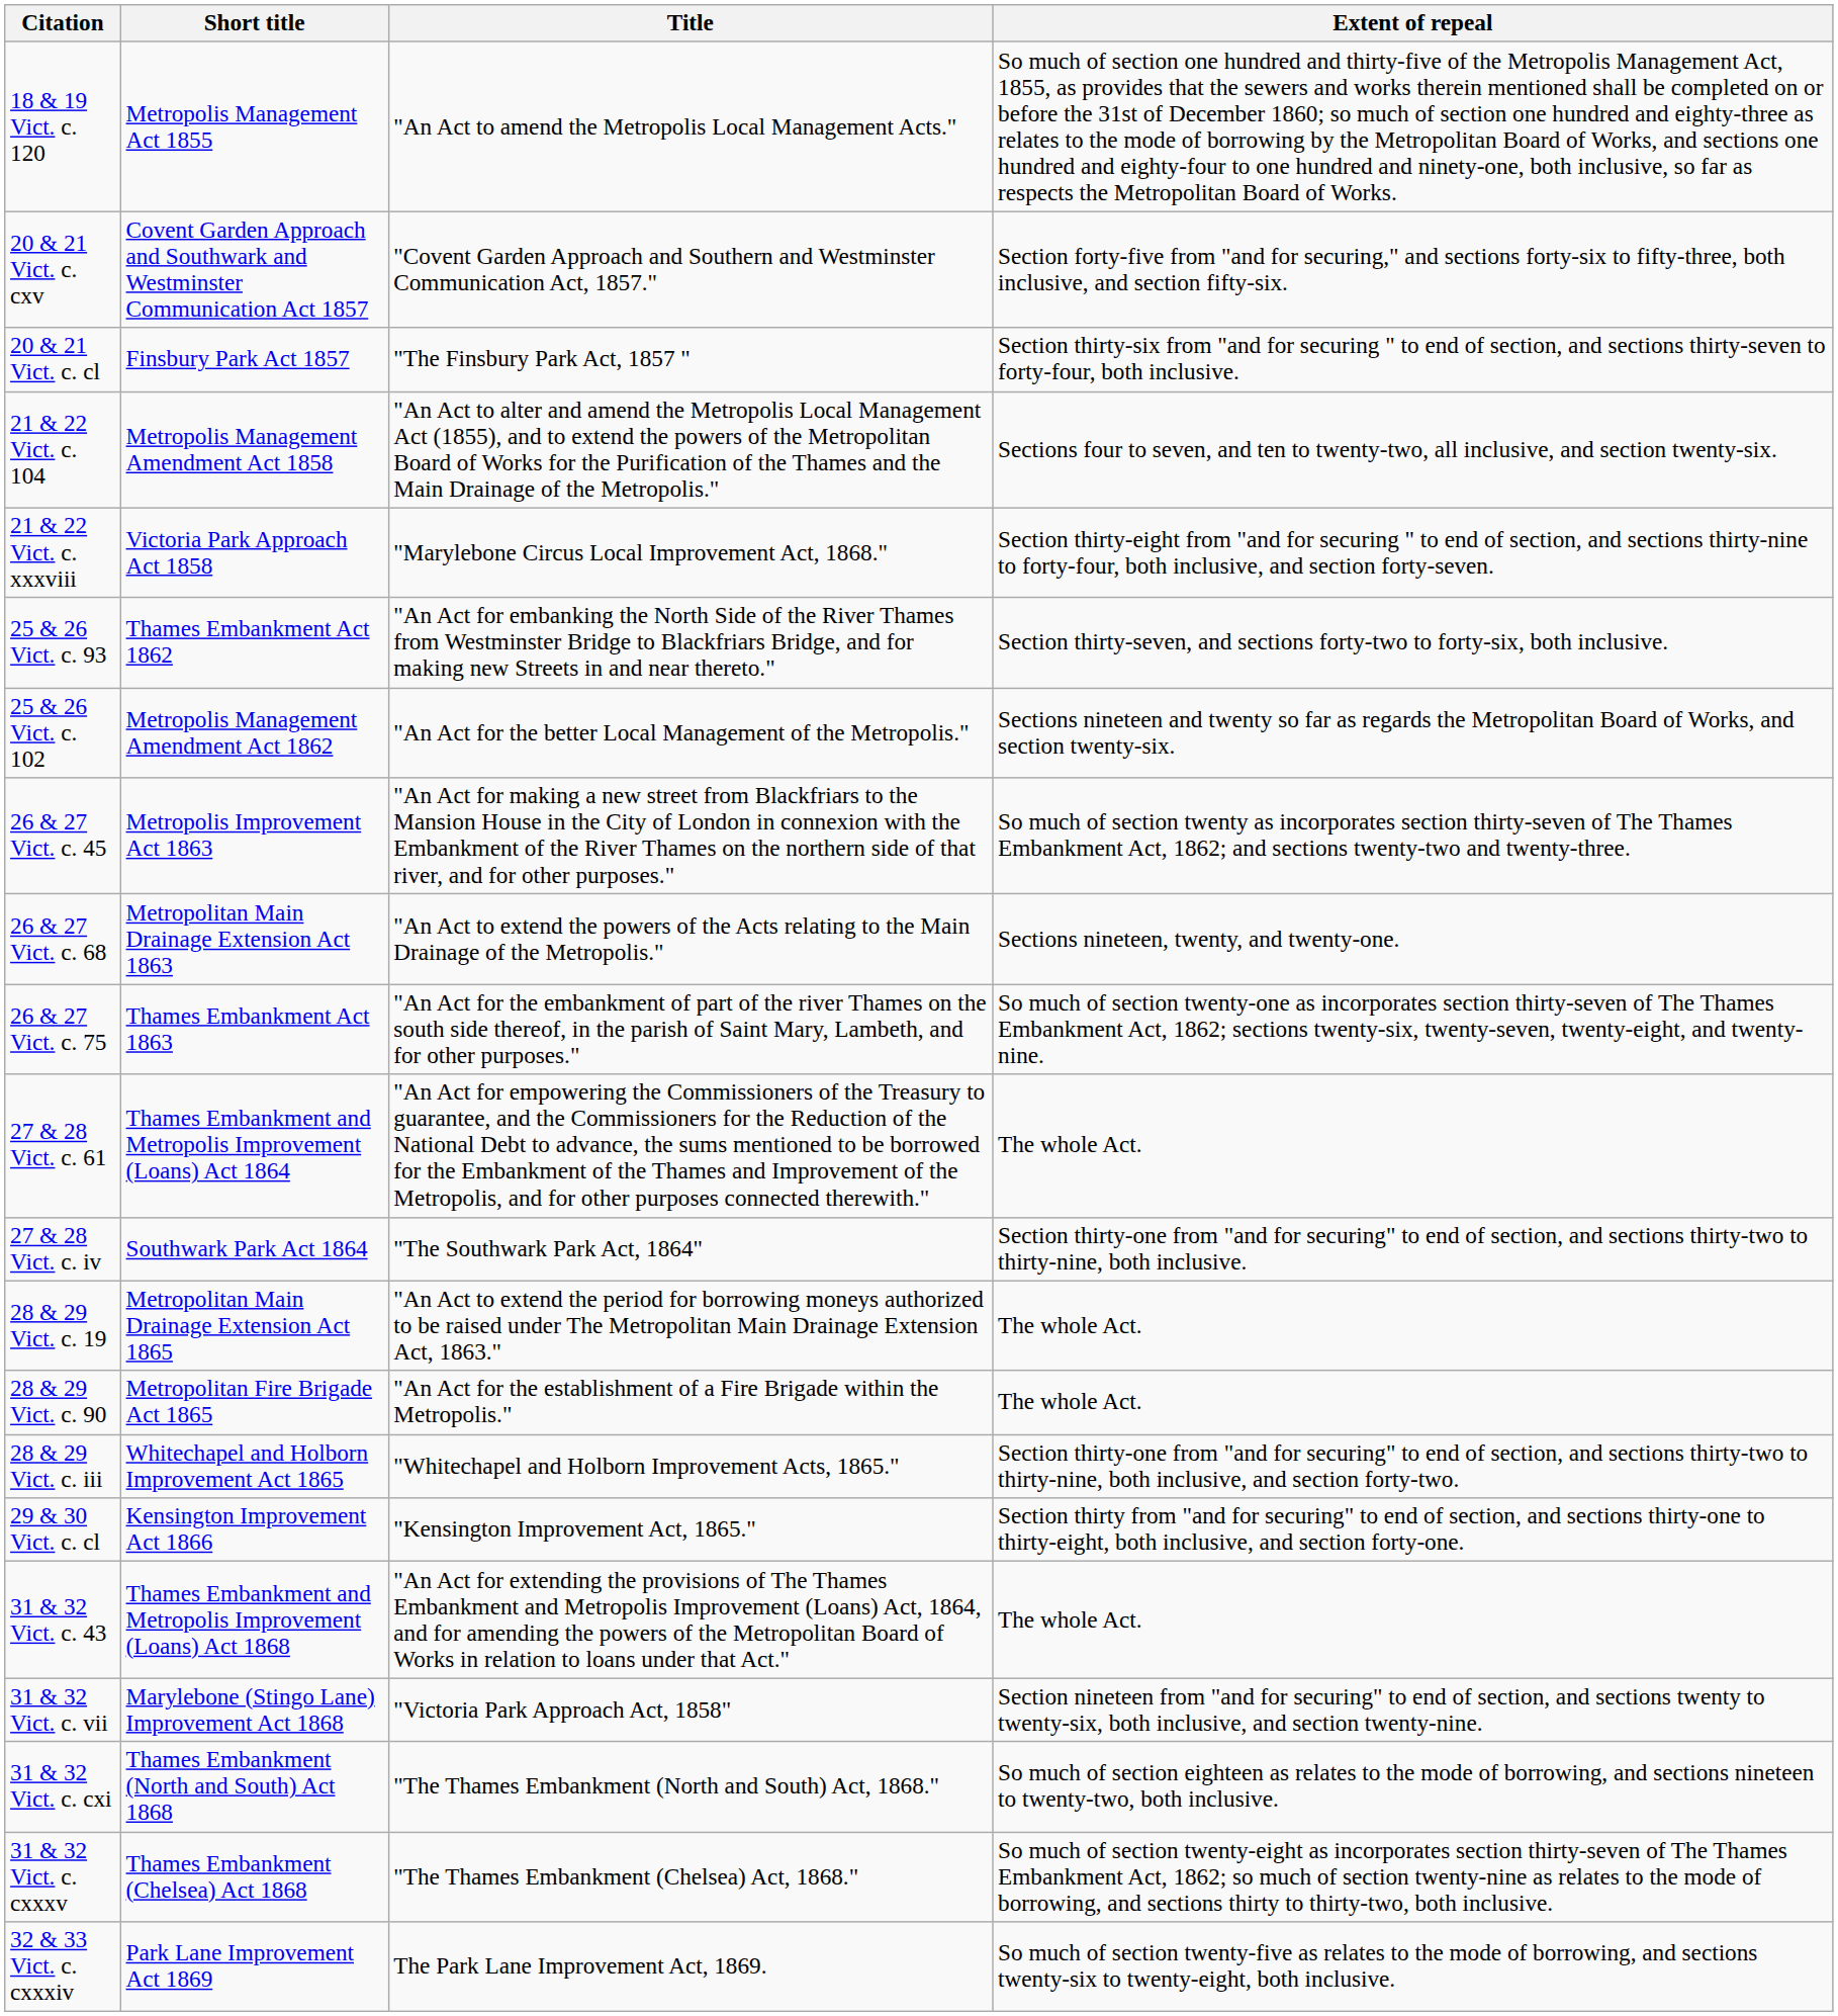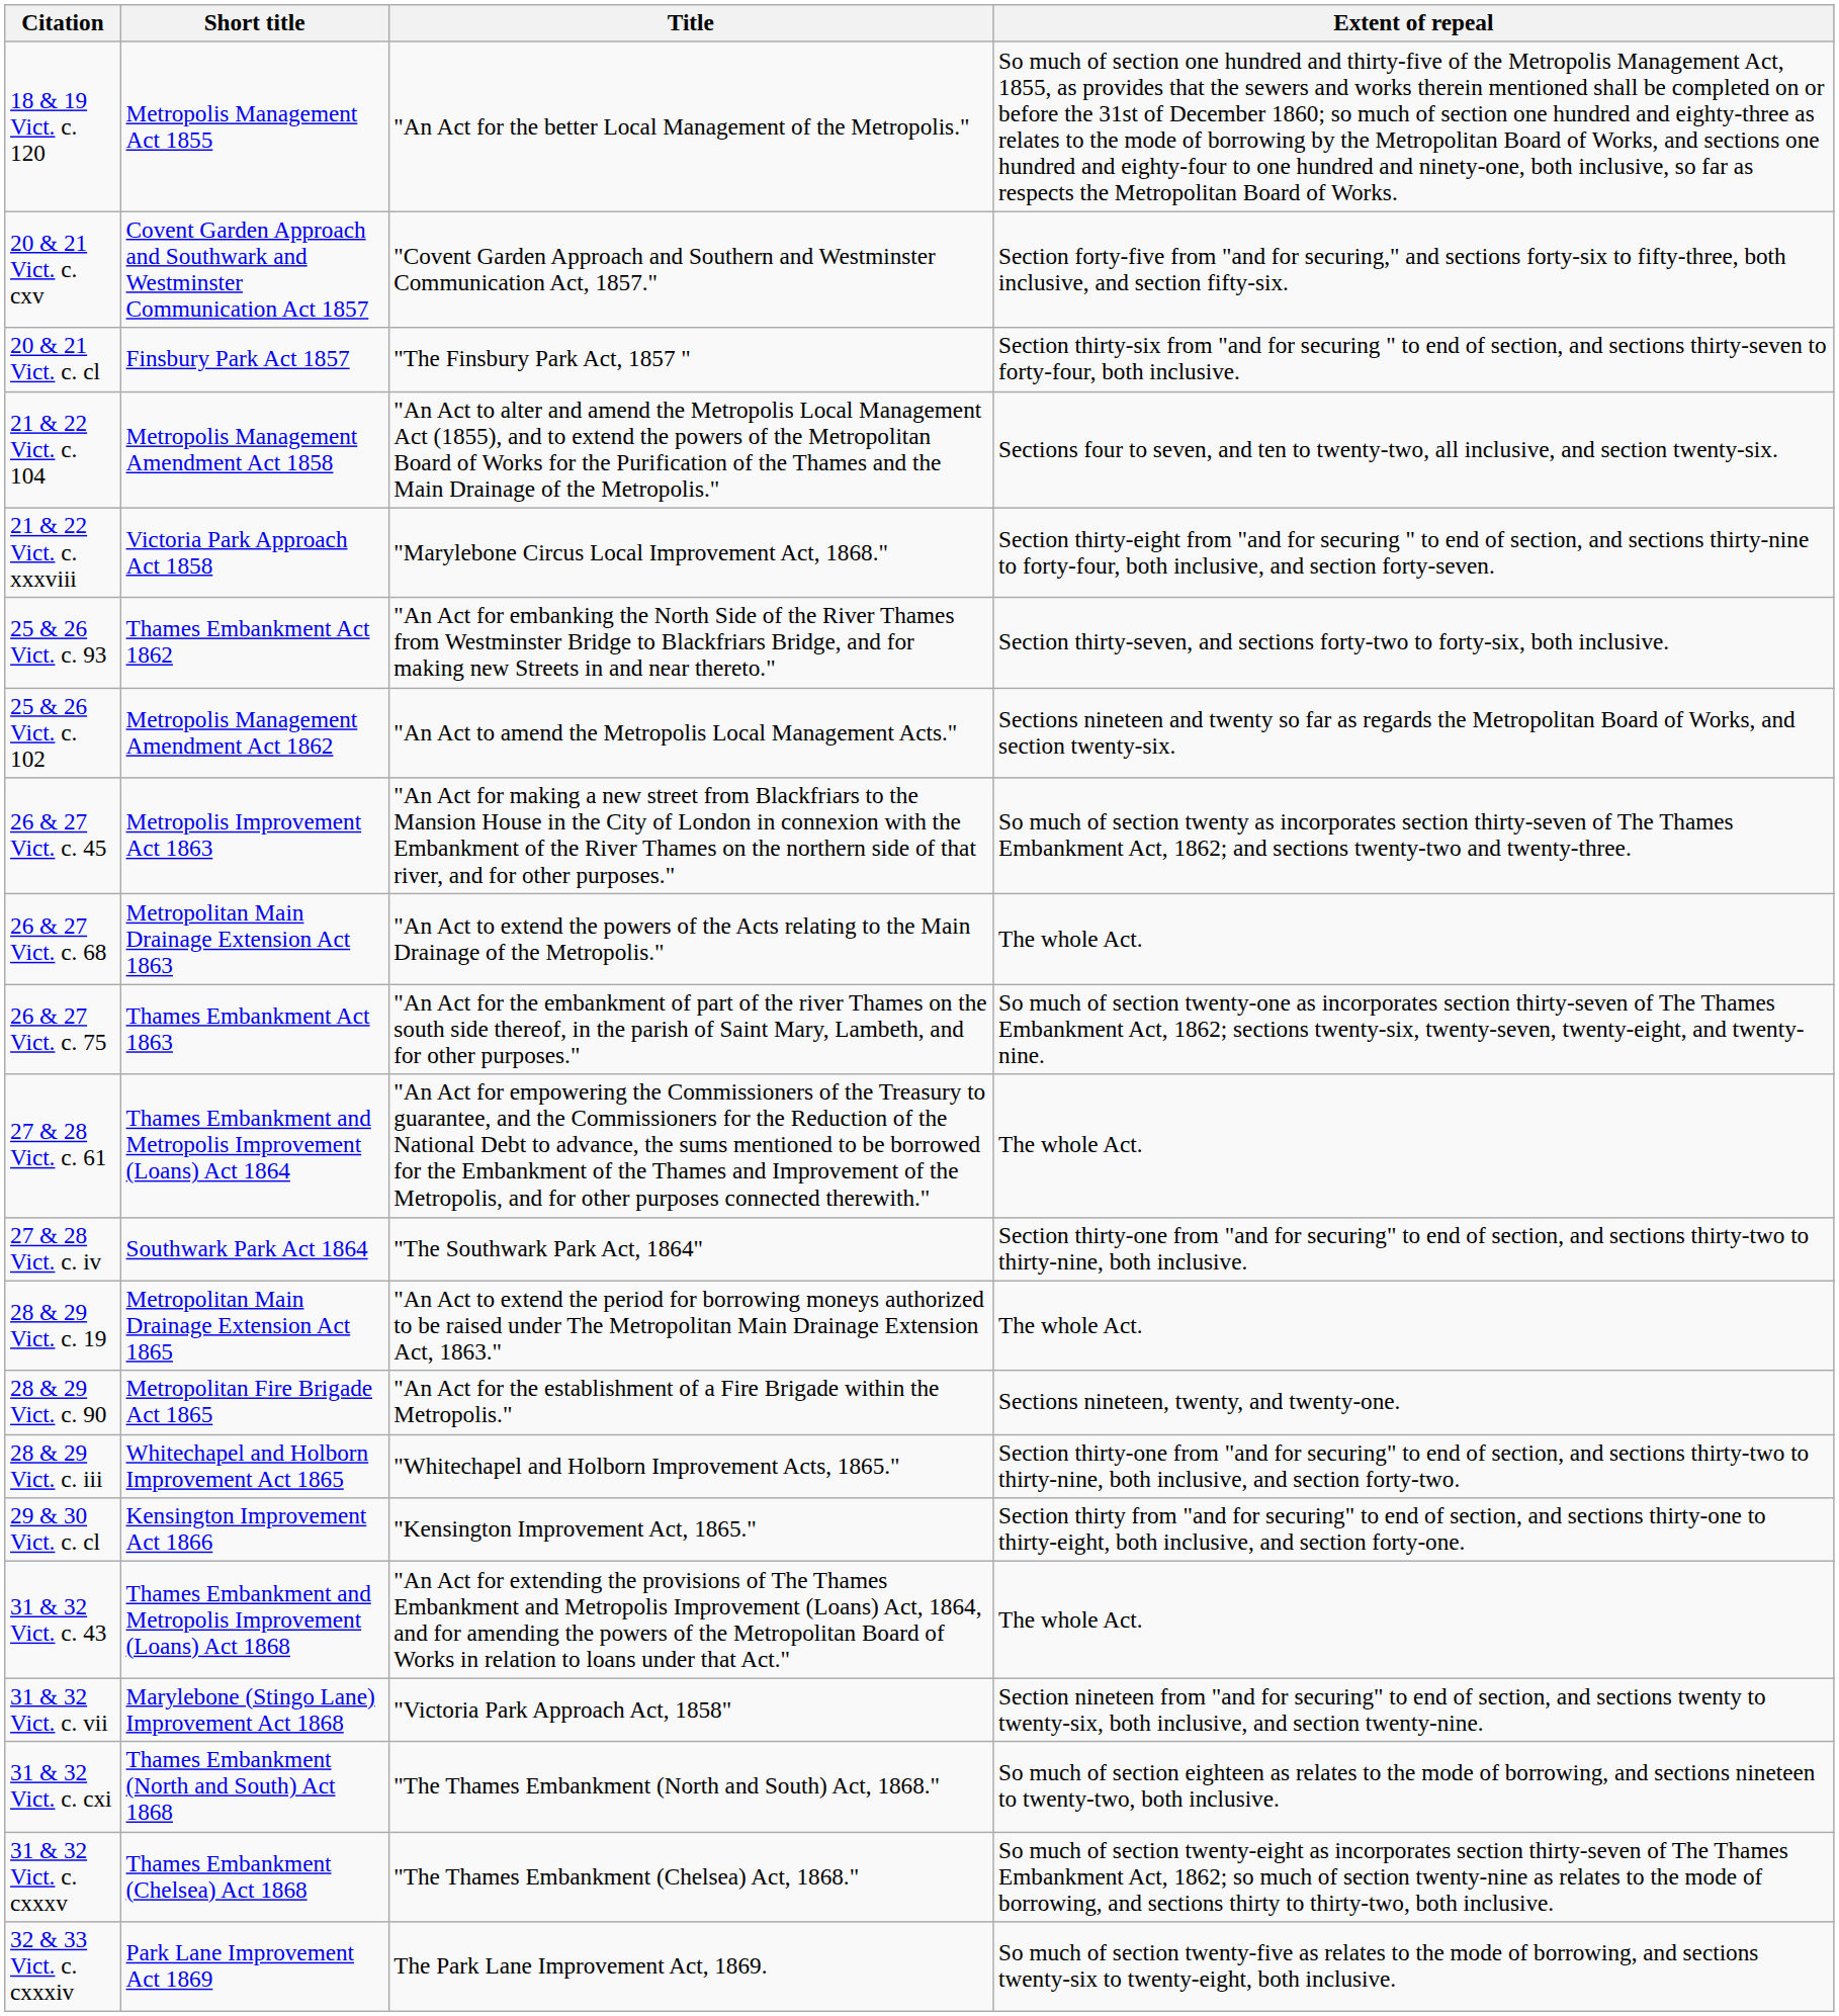 <table class="wikitable">
 <tr>
 <th>Citation</th>
 <th>Short title</th>
 <th>Title</th>
 <th>Extent of repeal</th>
 </tr>
 <tr>
 <td><a href='#'>18 & 19 Vict.</a> c. 120</td>
 <td><a href='#'>Metropolis Management Act 1855</a></td>
-<td>"An Act to amend the Metropolis Local Management Acts."</td>
+<td>"An Act for the better Local Management of the Metropolis."</td>
 <td>So much of section one hundred and thirty-five of the Metropolis Management Act, 1855, as provides that the sewers and works therein mentioned shall be completed on or before the 31st of December 1860; so much of section one hundred and eighty-three as relates to the mode of borrowing by the Metropolitan Board of Works, and sections one hundred and eighty-four to one hundred and ninety-one, both inclusive, so far as respects the Metropolitan Board of Works.</td>
 </tr>
 <tr>
 <td><a href='#'>20 & 21 Vict.</a> c. cxv</td>
 <td><a href='#'>Covent Garden Approach and Southwark and Westminster Communication Act 1857</a></td>
 <td>"Covent Garden Approach and Southern and Westminster Communication Act, 1857."</td>
 <td>Section forty-five from "and for securing," and sections forty-six to fifty-three, both inclusive, and section fifty-six.</td>
 </tr>
 <tr>
 <td><a href='#'>20 & 21 Vict.</a> c. cl</td>
 <td><a href='#'>Finsbury Park Act 1857</a></td>
 <td>"The Finsbury Park Act, 1857 "</td>
 <td>Section thirty-six from "and for securing " to end of section, and sections thirty-seven to forty-four, both inclusive.</td>
 </tr>
 <tr>
 <td><a href='#'>21 & 22 Vict.</a> c. 104</td>
 <td><a href='#'>Metropolis Management Amendment Act 1858</a></td>
 <td>"An Act to alter and amend the Metropolis Local Management Act (1855), and to extend the powers of the Metropolitan Board of Works for the Purification of the Thames and the Main Drainage of the Metropolis."</td>
 <td>Sections four to seven, and ten to twenty-two, all inclusive, and section twenty-six.</td>
 </tr>
 <tr>
 <td><a href='#'>21 & 22 Vict.</a> c. xxxviii</td>
 <td><a href='#'>Victoria Park Approach Act 1858</a></td>
 <td>"Marylebone Circus Local Improvement Act, 1868."</td>
 <td>Section thirty-eight from "and for securing " to end of section, and sections thirty-nine to forty-four, both inclusive, and section forty-seven.</td>
 </tr>
 <tr>
 <td><a href='#'>25 & 26 Vict.</a> c. 93</td>
 <td><a href='#'>Thames Embankment Act 1862</a></td>
 <td>"An Act for embanking the North Side of the River Thames from Westminster Bridge to Blackfriars Bridge, and for making new Streets in and near thereto."</td>
 <td>Section thirty-seven, and sections forty-two to forty-six, both inclusive.</td>
 </tr>
 <tr>
 <td><a href='#'>25 & 26 Vict.</a> c. 102</td>
 <td><a href='#'>Metropolis Management Amendment Act 1862</a></td>
-<td>"An Act for the better Local Management of the Metropolis."</td>
+<td>"An Act to amend the Metropolis Local Management Acts."</td>
 <td>Sections nineteen and twenty so far as regards the Metropolitan Board of Works, and section twenty-six.</td>
 </tr>
 <tr>
 <td><a href='#'>26 & 27 Vict.</a> c. 45</td>
 <td><a href='#'>Metropolis Improvement Act 1863</a></td>
 <td>"An Act for making a new street from Blackfriars to the Mansion House in the City of London in connexion with the Embankment of the River Thames on the northern side of that river, and for other purposes."</td>
 <td>So much of section twenty as incorporates section thirty-seven of The Thames Embankment Act, 1862; and sections twenty-two and twenty-three.</td>
 </tr>
 <tr>
 <td><a href='#'>26 & 27 Vict.</a> c. 68</td>
 <td><a href='#'>Metropolitan Main Drainage Extension Act 1863</a></td>
 <td>"An Act to extend the powers of the Acts relating to the Main Drainage of the Metropolis."</td>
-<td>Sections nineteen, twenty, and twenty-one.</td>
+<td>The whole Act.</td>
 </tr>
 <tr>
 <td><a href='#'>26 & 27 Vict.</a> c. 75</td>
 <td><a href='#'>Thames Embankment Act 1863</a></td>
 <td>"An Act for the embankment of part of the river Thames on the south side thereof, in the parish of Saint Mary, Lambeth, and for other purposes."</td>
 <td>So much of section twenty-one as incorporates section thirty-seven of The Thames Embankment Act, 1862; sections twenty-six, twenty-seven, twenty-eight, and twenty-nine.</td>
 </tr>
 <tr>
 <td><a href='#'>27 & 28 Vict.</a> c. 61</td>
 <td><a href='#'>Thames Embankment and Metropolis Improvement (Loans) Act 1864</a></td>
 <td>"An Act for empowering the Commissioners of the Treasury to guarantee, and the Commissioners for the Reduction of the National Debt to advance, the sums mentioned to be borrowed for the Embankment of the Thames and Improvement of the Metropolis, and for other purposes connected therewith."</td>
 <td>The whole Act.</td>
 </tr>
 <tr>
 <td><a href='#'>27 & 28 Vict.</a> c. iv</td>
 <td><a href='#'>Southwark Park Act 1864</a></td>
 <td>"The Southwark Park Act, 1864"</td>
 <td>Section thirty-one from "and for securing" to end of section, and sections thirty-two to thirty-nine, both inclusive.</td>
 </tr>
 <tr>
 <td><a href='#'>28 & 29 Vict.</a> c. 19</td>
 <td><a href='#'>Metropolitan Main Drainage Extension Act 1865</a></td>
 <td>"An Act to extend the period for borrowing moneys authorized to be raised under The Metropolitan Main Drainage Extension Act, 1863."</td>
 <td>The whole Act.</td>
 </tr>
 <tr>
 <td><a href='#'>28 & 29 Vict.</a> c. 90</td>
 <td><a href='#'>Metropolitan Fire Brigade Act 1865</a></td>
 <td>"An Act for the establishment of a Fire Brigade within the Metropolis."</td>
-<td>The whole Act.</td>
+<td>Sections nineteen, twenty, and twenty-one.</td>
 </tr>
 <tr>
 <td><a href='#'>28 & 29 Vict.</a> c. iii</td>
 <td><a href='#'>Whitechapel and Holborn Improvement Act 1865</a></td>
 <td>"Whitechapel and Holborn Improvement Acts, 1865."</td>
 <td>Section thirty-one from "and for securing" to end of section, and sections thirty-two to thirty-nine, both inclusive, and section forty-two.</td>
 </tr>
 <tr>
 <td><a href='#'>29 & 30 Vict.</a> c. cl</td>
 <td><a href='#'>Kensington Improvement Act 1866</a></td>
 <td>"Kensington Improvement Act, 1865."</td>
 <td>Section thirty from "and for securing" to end of section, and sections thirty-one to thirty-eight, both inclusive, and section forty-one.</td>
 </tr>
 <tr>
 <td><a href='#'>31 & 32 Vict.</a> c. 43</td>
 <td><a href='#'>Thames Embankment and Metropolis Improvement (Loans) Act 1868</a></td>
 <td>"An Act for extending the provisions of The Thames Embankment and Metropolis Improvement (Loans) Act, 1864, and for amending the powers of the Metropolitan Board of Works in relation to loans under that Act."</td>
 <td>The whole Act.</td>
 </tr>
 <tr>
 <td><a href='#'>31 & 32 Vict.</a> c. vii</td>
 <td><a href='#'>Marylebone (Stingo Lane) Improvement Act 1868</a></td>
 <td>"Victoria Park Approach Act, 1858"</td>
 <td>Section nineteen from "and for securing" to end of section, and sections twenty to twenty-six, both inclusive, and section twenty-nine.</td>
 </tr>
 <tr>
 <td><a href='#'>31 & 32 Vict.</a> c. cxi</td>
 <td><a href='#'>Thames Embankment (North and South) Act 1868</a></td>
 <td>"The Thames Embankment (North and South) Act, 1868."</td>
 <td>So much of section eighteen as relates to the mode of borrowing, and sections nineteen to twenty-two, both inclusive.</td>
 </tr>
 <tr>
 <td><a href='#'>31 & 32 Vict.</a> c. cxxxv</td>
 <td><a href='#'>Thames Embankment (Chelsea) Act 1868</a></td>
 <td>"The Thames Embankment (Chelsea) Act, 1868."</td>
 <td>So much of section twenty-eight as incorporates section thirty-seven of The Thames Embankment Act, 1862; so much of section twenty-nine as relates to the mode of borrowing, and sections thirty to thirty-two, both inclusive.</td>
 </tr>
 <tr>
 <td><a href='#'>32 & 33 Vict.</a> c. cxxxiv</td>
 <td><a href='#'>Park Lane Improvement Act 1869</a></td>
 <td>The Park Lane Improvement Act, 1869.</td>
 <td>So much of section twenty-five as relates to the mode of borrowing, and sections twenty-six to twenty-eight, both inclusive.</td>
 </tr>
 </table>
